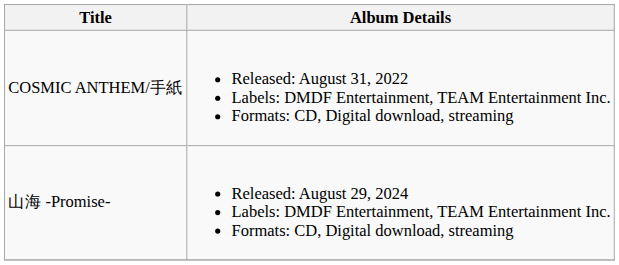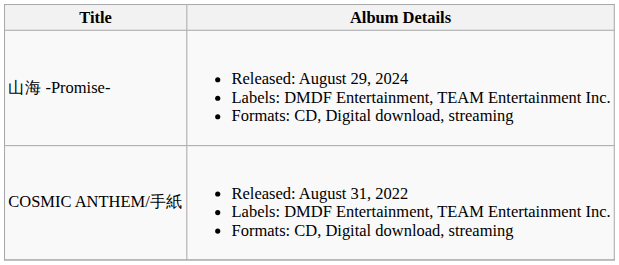 <table class="wikitable">
 <tr>
 <th>Title</th>
 <th>Album Details</th>
 </tr>
 <tr>
+<td>山海 -Promise-</td>
+<td><br><ul><li>Released: August 29, 2024</li><li>Labels: DMDF Entertainment, TEAM Entertainment Inc.</li><li>Formats: CD, Digital download, streaming</li></ul></td>
+</tr>
+<tr>
 <td>COSMIC ANTHEM/手紙</td>
 <td><br><ul><li>Released: August 31, 2022</li><li>Labels: DMDF Entertainment, TEAM Entertainment Inc.</li><li>Formats: CD, Digital download, streaming</li></ul></td>
 </tr>
 <tr>
-<td>山海 -Promise-</td>
-<td><br><ul><li>Released: August 29, 2024</li><li>Labels: DMDF Entertainment, TEAM Entertainment Inc.</li><li>Formats: CD, Digital download, streaming</li></ul></td>
-</tr>
-<tr>
 </tr>
 </table>
